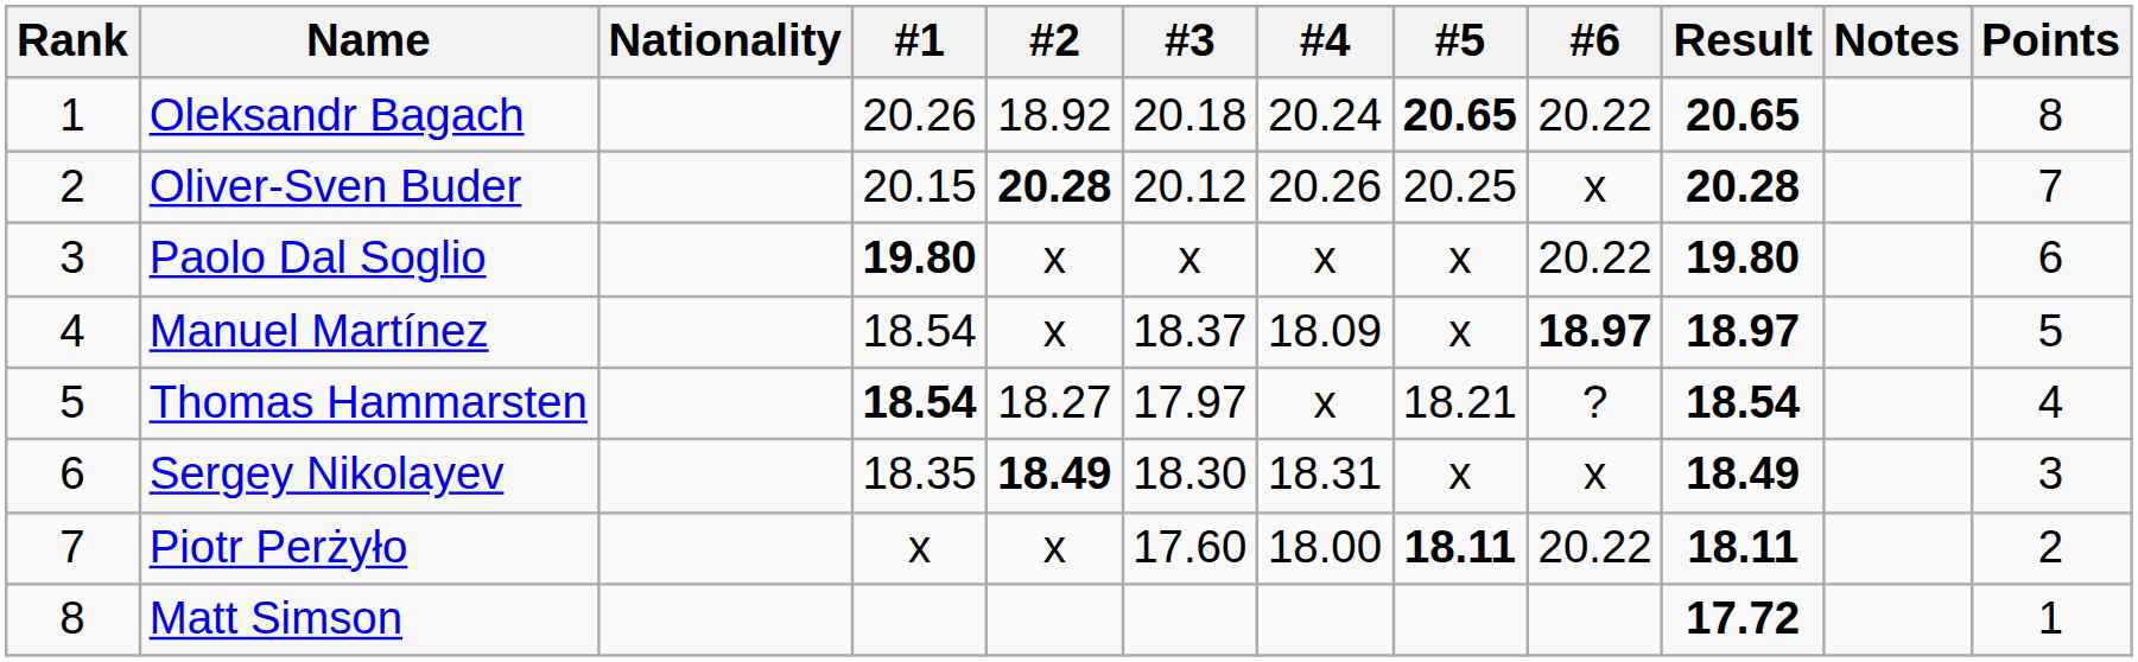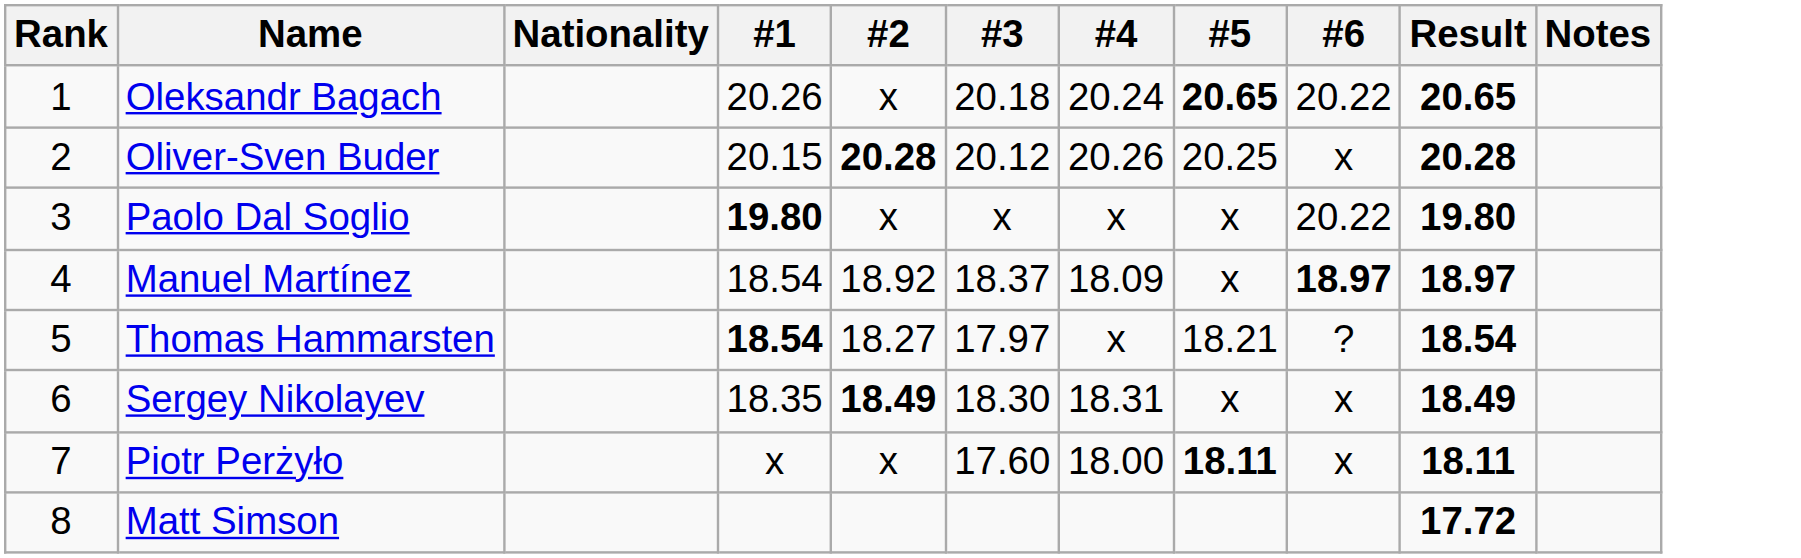 <table class="wikitable sortable" style="text-align:center">
 <tr>
 <th>Rank</th>
 <th>Name</th>
 <th>Nationality</th>
 <th>#1</th>
 <th>#2</th>
 <th>#3</th>
 <th>#4</th>
 <th>#5</th>
 <th>#6</th>
 <th>Result</th>
 <th>Notes</th>
-<th>Points</th>
 </tr>
 <tr>
 <td>1</td>
 <td align=left><a href='#'>Oleksandr Bagach</a></td>
 <td align=left></td>
 <td>20.26</td>
-<td>18.92</td>
+<td>x</td>
 <td>20.18</td>
 <td>20.24</td>
 <td><strong>20.65</strong></td>
 <td>20.22</td>
 <td><strong>20.65</strong></td>
 <td></td>
-<td>8</td>
 </tr>
 <tr>
 <td>2</td>
 <td align=left><a href='#'>Oliver-Sven Buder</a></td>
 <td align=left></td>
 <td>20.15</td>
 <td><strong>20.28</strong></td>
 <td>20.12</td>
 <td>20.26</td>
 <td>20.25</td>
 <td>x</td>
 <td><strong>20.28</strong></td>
 <td></td>
-<td>7</td>
 </tr>
 <tr>
 <td>3</td>
 <td align=left><a href='#'>Paolo Dal Soglio</a></td>
 <td align=left></td>
 <td><strong>19.80</strong></td>
 <td>x</td>
 <td>x</td>
 <td>x</td>
 <td>x</td>
 <td>20.22</td>
 <td><strong>19.80</strong></td>
 <td></td>
-<td>6</td>
 </tr>
 <tr>
 <td>4</td>
 <td align=left><a href='#'>Manuel Martínez</a></td>
 <td align=left></td>
 <td>18.54</td>
-<td>x</td>
+<td>18.92</td>
 <td>18.37</td>
 <td>18.09</td>
 <td>x</td>
 <td><strong>18.97</strong></td>
 <td><strong>18.97</strong></td>
 <td></td>
-<td>5</td>
 </tr>
 <tr>
 <td>5</td>
 <td align=left><a href='#'>Thomas Hammarsten</a></td>
 <td align=left></td>
 <td><strong>18.54</strong></td>
 <td>18.27</td>
 <td>17.97</td>
 <td>x</td>
 <td>18.21</td>
 <td>?</td>
 <td><strong>18.54</strong></td>
 <td></td>
-<td>4</td>
 </tr>
 <tr>
 <td>6</td>
 <td align=left><a href='#'>Sergey Nikolayev</a></td>
 <td align=left></td>
 <td>18.35</td>
 <td><strong>18.49</strong></td>
 <td>18.30</td>
 <td>18.31</td>
 <td>x</td>
 <td>x</td>
 <td><strong>18.49</strong></td>
 <td></td>
-<td>3</td>
 </tr>
 <tr>
 <td>7</td>
 <td align=left><a href='#'>Piotr Perżyło</a></td>
 <td align=left></td>
 <td>x</td>
 <td>x</td>
 <td>17.60</td>
 <td>18.00</td>
 <td><strong>18.11</strong></td>
-<td>20.22</td>
+<td>x</td>
 <td><strong>18.11</strong></td>
 <td></td>
-<td>2</td>
 </tr>
 <tr>
 <td>8</td>
 <td align=left><a href='#'>Matt Simson</a></td>
 <td align=left></td>
 <td></td>
 <td></td>
 <td></td>
 <td></td>
 <td></td>
 <td></td>
 <td><strong>17.72</strong></td>
 <td></td>
-<td>1</td>
 </tr>
 </table>
